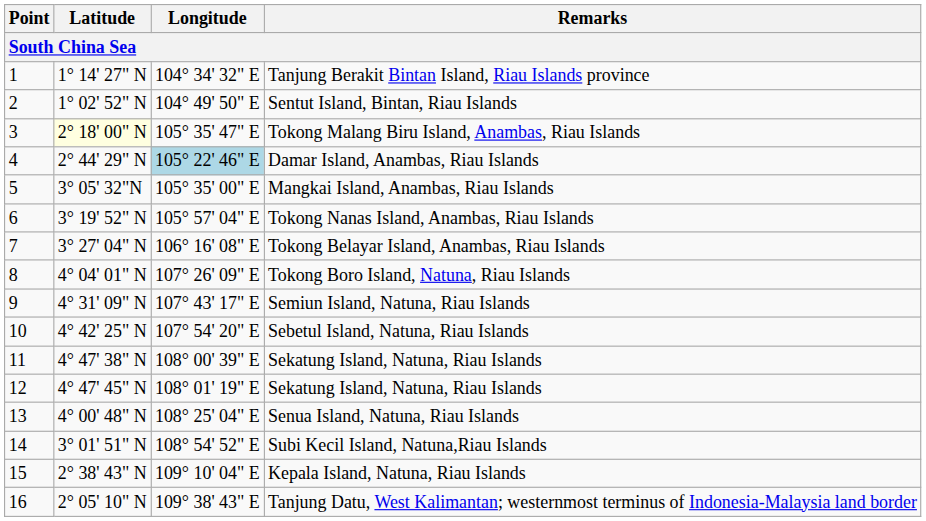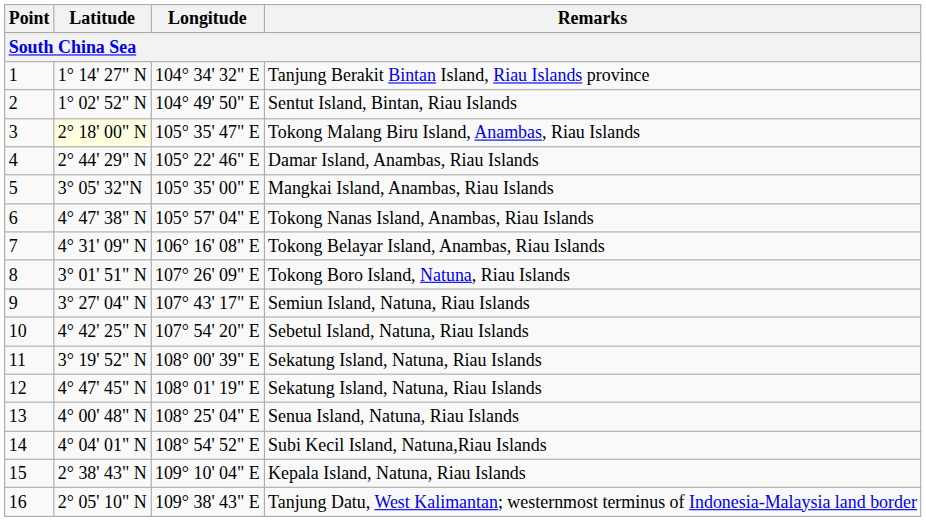 <table class="wikitable">
 <tr>
 <th>Point</th>
 <th>Latitude</th>
 <th>Longitude</th>
 <th>Remarks</th>
 </tr>
 <tr>
 <th colspan="5" style="text-align:left"><a href='#'>South China Sea</a></th>
 </tr>
 <tr>
 <td>1</td>
 <td>1° 14' 27" N</td>
 <td>104° 34' 32" E</td>
 <td>Tanjung Berakit <a href='#'>Bintan</a> Island, <a href='#'>Riau Islands</a> province</td>
 </tr>
 <tr>
 <td>2</td>
 <td>1° 02' 52" N</td>
 <td>104° 49' 50" E</td>
 <td>Sentut Island, Bintan, Riau Islands</td>
 </tr>
 <tr>
 <td>3</td>
 <td style="background: lightyellow;">2° 18' 00" N</td>
 <td>105° 35' 47" E</td>
 <td>Tokong Malang Biru Island, <a href='#'>Anambas</a>, Riau Islands</td>
 </tr>
 <tr>
 <td>4</td>
 <td>2° 44' 29" N</td>
-<td style="background: lightblue;">105° 22' 46" E</td>
+<td>105° 22' 46" E</td>
 <td>Damar Island, Anambas, Riau Islands</td>
 </tr>
 <tr>
 <td>5</td>
 <td>3° 05' 32"N</td>
 <td>105° 35' 00" E</td>
 <td>Mangkai Island, Anambas, Riau Islands</td>
 </tr>
 <tr>
 <td>6</td>
-<td>3° 19' 52" N</td>
+<td>4° 47' 38" N</td>
 <td>105° 57' 04" E</td>
 <td>Tokong Nanas Island, Anambas, Riau Islands</td>
 </tr>
 <tr>
 <td>7</td>
-<td>3° 27' 04" N</td>
+<td>4° 31' 09" N</td>
 <td>106° 16' 08" E</td>
 <td>Tokong Belayar Island, Anambas, Riau Islands</td>
 </tr>
 <tr>
 <td>8</td>
-<td>4° 04' 01" N</td>
+<td>3° 01' 51" N</td>
 <td>107° 26' 09" E</td>
 <td>Tokong Boro Island, <a href='#'>Natuna</a>, Riau Islands</td>
 </tr>
 <tr>
 <td>9</td>
-<td>4° 31' 09" N</td>
+<td>3° 27' 04" N</td>
 <td>107° 43' 17" E</td>
 <td>Semiun Island, Natuna, Riau Islands</td>
 </tr>
 <tr>
 <td>10</td>
 <td>4° 42' 25" N</td>
 <td>107° 54' 20" E</td>
 <td>Sebetul Island, Natuna, Riau Islands</td>
 </tr>
 <tr>
 <td>11</td>
-<td>4° 47' 38" N</td>
+<td>3° 19' 52" N</td>
 <td>108° 00' 39" E</td>
 <td>Sekatung Island, Natuna, Riau Islands</td>
 </tr>
 <tr>
 <td>12</td>
 <td>4° 47' 45" N</td>
 <td>108° 01' 19" E</td>
 <td>Sekatung Island, Natuna, Riau Islands</td>
 </tr>
 <tr>
 <td>13</td>
 <td>4° 00' 48" N</td>
 <td>108° 25' 04" E</td>
 <td>Senua Island, Natuna, Riau Islands</td>
 </tr>
 <tr>
 <td>14</td>
-<td>3° 01' 51" N</td>
+<td>4° 04' 01" N</td>
 <td>108° 54' 52" E</td>
 <td>Subi Kecil Island, Natuna,Riau Islands</td>
 </tr>
 <tr>
 <td>15</td>
 <td>2° 38' 43" N</td>
 <td>109° 10' 04" E</td>
 <td>Kepala Island, Natuna, Riau Islands</td>
 </tr>
 <tr>
 <td>16</td>
 <td>2° 05' 10" N</td>
 <td>109° 38' 43" E</td>
 <td>Tanjung Datu, <a href='#'>West Kalimantan</a>; westernmost terminus of <a href='#'>Indonesia-Malaysia land border</a></td>
 </tr>
 </table>
